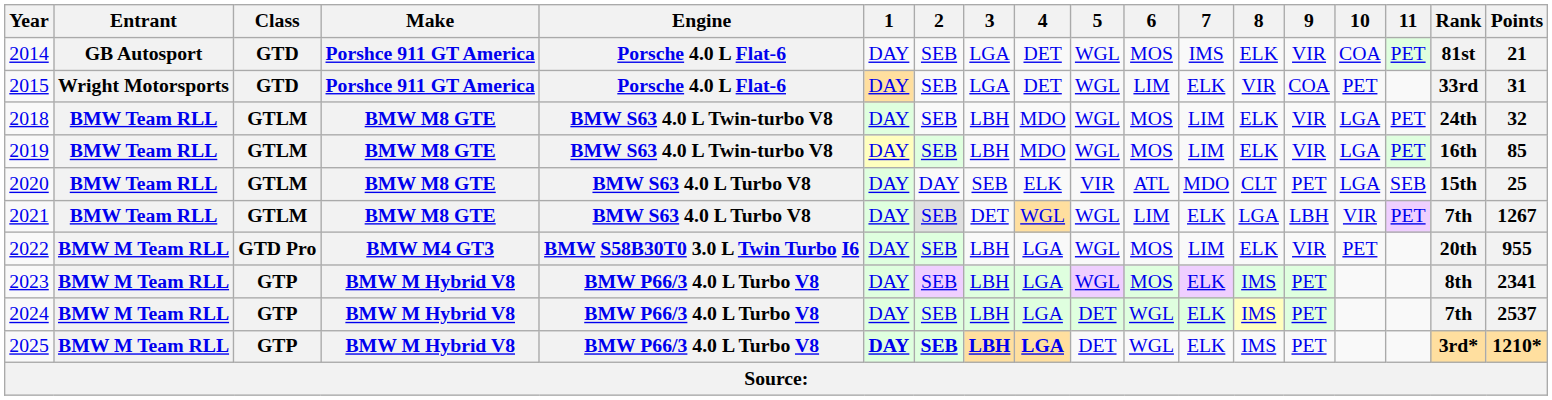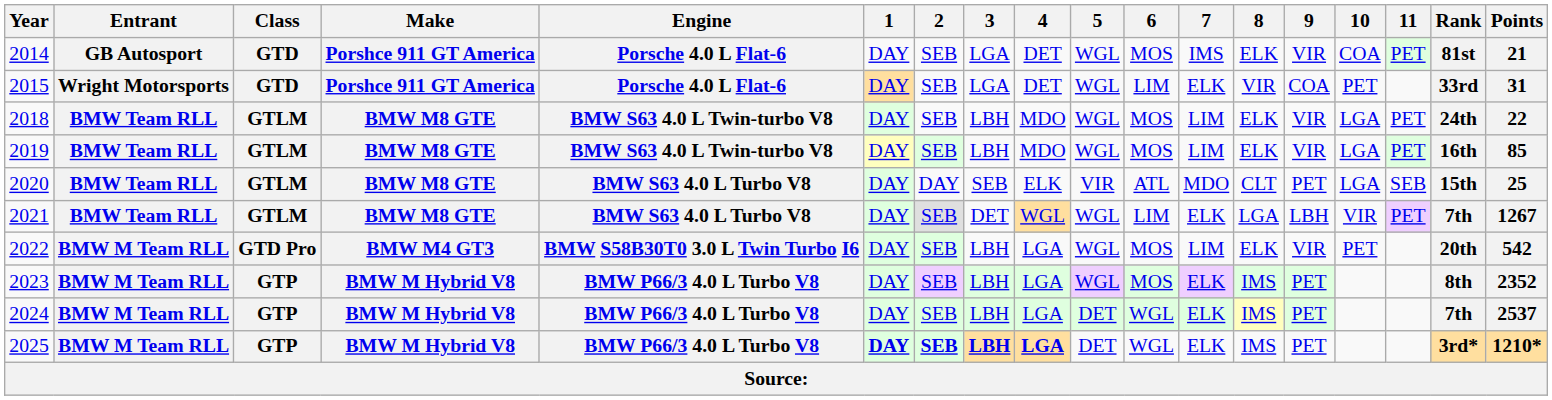 <table class="wikitable" style="text-align:center; font-size:90%">
 <tr>
 <th>Year</th>
 <th>Entrant</th>
 <th>Class</th>
 <th>Make</th>
 <th>Engine</th>
 <th>1</th>
 <th>2</th>
 <th>3</th>
 <th>4</th>
 <th>5</th>
 <th>6</th>
 <th>7</th>
 <th>8</th>
 <th>9</th>
 <th>10</th>
 <th>11</th>
 <th>Rank</th>
 <th>Points</th>
 </tr>
 <tr>
 <td><a href='#'>2014</a></td>
 <th>GB Autosport</th>
 <th>GTD</th>
 <th><a href='#'>Porshce 911 GT America</a></th>
 <th><a href='#'>Porsche</a> 4.0 L <a href='#'>Flat-6</a></th>
 <td><a href='#'>DAY</a></td>
 <td><a href='#'>SEB</a></td>
 <td><a href='#'>LGA</a></td>
 <td><a href='#'>DET</a></td>
 <td><a href='#'>WGL</a></td>
 <td><a href='#'>MOS</a></td>
 <td><a href='#'>IMS</a></td>
 <td><a href='#'>ELK</a></td>
 <td><a href='#'>VIR</a></td>
 <td><a href='#'>COA</a></td>
 <td style="background:#DFFFDF;"><a href='#'>PET</a><br></td>
 <th>81st</th>
 <th>21</th>
 </tr>
 <tr>
 <td><a href='#'>2015</a></td>
 <th>Wright Motorsports</th>
 <th>GTD</th>
 <th><a href='#'>Porshce 911 GT America</a></th>
 <th><a href='#'>Porsche</a> 4.0 L <a href='#'>Flat-6</a></th>
 <td style="background:#FFDF9F;"><a href='#'>DAY</a><br></td>
 <td><a href='#'>SEB</a></td>
 <td><a href='#'>LGA</a></td>
 <td><a href='#'>DET</a></td>
 <td><a href='#'>WGL</a></td>
 <td><a href='#'>LIM</a></td>
 <td><a href='#'>ELK</a></td>
 <td><a href='#'>VIR</a></td>
 <td><a href='#'>COA</a></td>
 <td><a href='#'>PET</a></td>
 <td></td>
 <th>33rd</th>
 <th>31</th>
 </tr>
 <tr>
 <td><a href='#'>2018</a></td>
 <th><a href='#'>BMW Team RLL</a></th>
 <th>GTLM</th>
 <th><a href='#'>BMW M8 GTE</a></th>
 <th><a href='#'>BMW S63</a> 4.0 L Twin-turbo V8</th>
 <td style="background:#DFFFDF;"><a href='#'>DAY</a><br></td>
 <td><a href='#'>SEB</a></td>
 <td><a href='#'>LBH</a></td>
 <td><a href='#'>MDO</a></td>
 <td><a href='#'>WGL</a></td>
 <td><a href='#'>MOS</a></td>
 <td><a href='#'>LIM</a></td>
 <td><a href='#'>ELK</a></td>
 <td><a href='#'>VIR</a></td>
 <td><a href='#'>LGA</a></td>
 <td><a href='#'>PET</a></td>
 <th>24th</th>
-<th>32</th>
+<th>22</th>
 </tr>
 <tr>
 <td><a href='#'>2019</a></td>
 <th><a href='#'>BMW Team RLL</a></th>
 <th>GTLM</th>
 <th><a href='#'>BMW M8 GTE</a></th>
 <th><a href='#'>BMW S63</a> 4.0 L Twin-turbo V8</th>
 <td style="background:#FFFFBF;"><a href='#'>DAY</a><br></td>
 <td style="background:#DFFFDF;"><a href='#'>SEB</a><br></td>
 <td><a href='#'>LBH</a></td>
 <td><a href='#'>MDO</a></td>
 <td><a href='#'>WGL</a></td>
 <td><a href='#'>MOS</a></td>
 <td><a href='#'>LIM</a></td>
 <td><a href='#'>ELK</a></td>
 <td><a href='#'>VIR</a></td>
 <td><a href='#'>LGA</a></td>
 <td style="background:#DFFFDF;"><a href='#'>PET</a><br></td>
 <th>16th</th>
 <th>85</th>
 </tr>
 <tr>
 <td><a href='#'>2020</a></td>
 <th><a href='#'>BMW Team RLL</a></th>
 <th>GTLM</th>
 <th><a href='#'>BMW M8 GTE</a></th>
 <th><a href='#'>BMW S63</a> 4.0 L Turbo V8</th>
 <td style="background:#DFFFDF;"><a href='#'>DAY</a><br></td>
 <td><a href='#'>DAY</a></td>
 <td><a href='#'>SEB</a></td>
 <td><a href='#'>ELK</a></td>
 <td><a href='#'>VIR</a></td>
 <td><a href='#'>ATL</a></td>
 <td><a href='#'>MDO</a></td>
 <td><a href='#'>CLT</a></td>
 <td><a href='#'>PET</a></td>
 <td><a href='#'>LGA</a></td>
 <td><a href='#'>SEB</a></td>
 <th>15th</th>
 <th>25</th>
 </tr>
 <tr>
 <td><a href='#'>2021</a></td>
 <th><a href='#'>BMW Team RLL</a></th>
 <th>GTLM</th>
 <th><a href='#'>BMW M8 GTE</a></th>
 <th><a href='#'>BMW S63</a> 4.0 L Turbo V8</th>
 <td style="background:#DFFFDF;"><a href='#'>DAY</a><br></td>
 <td style="background:#DFDFDF;"><a href='#'>SEB</a><br></td>
 <td><a href='#'>DET</a></td>
 <td style="background:#FFDF9F;"><a href='#'>WGL</a><br></td>
 <td><a href='#'>WGL</a></td>
 <td><a href='#'>LIM</a></td>
 <td><a href='#'>ELK</a></td>
 <td><a href='#'>LGA</a></td>
 <td><a href='#'>LBH</a></td>
 <td><a href='#'>VIR</a></td>
 <td style="background:#EFCFFF;"><a href='#'>PET</a><br></td>
 <th>7th</th>
 <th>1267</th>
 </tr>
 <tr>
 <td><a href='#'>2022</a></td>
 <th><a href='#'>BMW M Team RLL</a></th>
 <th>GTD Pro</th>
 <th><a href='#'>BMW M4 GT3</a></th>
 <th><a href='#'>BMW</a> <a href='#'>S58B30T0</a> 3.0 L <a href='#'>Twin Turbo</a> <a href='#'>I6</a></th>
 <td style="background:#DFFFDF;"><a href='#'>DAY</a><br></td>
 <td style="background:#DFFFDF;"><a href='#'>SEB</a><br></td>
 <td><a href='#'>LBH</a></td>
 <td><a href='#'>LGA</a></td>
 <td><a href='#'>WGL</a></td>
 <td><a href='#'>MOS</a></td>
 <td><a href='#'>LIM</a></td>
 <td><a href='#'>ELK</a></td>
 <td><a href='#'>VIR</a></td>
 <td><a href='#'>PET</a></td>
 <td></td>
 <th>20th</th>
-<th>955</th>
+<th>542</th>
 </tr>
 <tr>
 <td><a href='#'>2023</a></td>
 <th><a href='#'>BMW M Team RLL</a></th>
 <th>GTP</th>
 <th><a href='#'>BMW M Hybrid V8</a></th>
 <th><a href='#'>BMW P66/3</a> 4.0 L Turbo <a href='#'>V8</a></th>
 <td style="background:#DFFFDF;"><a href='#'>DAY</a><br></td>
 <td style="background:#EFCFFF;"><a href='#'>SEB</a><br></td>
 <td style="background:#DFFFDF;"><a href='#'>LBH</a><br></td>
 <td style="background:#DFFFDF;"><a href='#'>LGA</a><br></td>
 <td style="background:#EFCFFF;"><a href='#'>WGL</a><br></td>
 <td style="background:#DFFFDF;"><a href='#'>MOS</a><br></td>
 <td style="background:#EFCFFF;"><a href='#'>ELK</a><br></td>
 <td style="background:#DFFFDF;"><a href='#'>IMS</a><br></td>
 <td style="background:#DFFFDF;"><a href='#'>PET</a><br></td>
 <td></td>
 <td></td>
 <th>8th</th>
-<th>2341</th>
+<th>2352</th>
 </tr>
 <tr>
 <td><a href='#'>2024</a></td>
 <th><a href='#'>BMW M Team RLL</a></th>
 <th>GTP</th>
 <th><a href='#'>BMW M Hybrid V8</a></th>
 <th><a href='#'>BMW P66/3</a> 4.0 L Turbo <a href='#'>V8</a></th>
 <td style="background:#DFFFDF;"><a href='#'>DAY</a><br></td>
 <td style="background:#DFFFDF;"><a href='#'>SEB</a><br></td>
 <td style="background:#DFFFDF;"><a href='#'>LBH</a><br></td>
 <td style="background:#DFFFDF;"><a href='#'>LGA</a><br></td>
 <td style="background:#DFFFDF;"><a href='#'>DET</a><br></td>
 <td style="background:#DFFFDF;"><a href='#'>WGL</a><br></td>
 <td style="background:#DFFFDF;"><a href='#'>ELK</a><br></td>
 <td style="background:#FFFFBF;"><a href='#'>IMS</a><br></td>
 <td style="background:#DFFFDF;"><a href='#'>PET</a><br></td>
 <td></td>
 <td></td>
 <th>7th</th>
 <th>2537</th>
 </tr>
 <tr>
 <td><a href='#'>2025</a></td>
 <th><a href='#'>BMW M Team RLL</a></th>
 <th>GTP</th>
 <th><a href='#'>BMW M Hybrid V8</a></th>
 <th><a href='#'>BMW P66/3</a> 4.0 L Turbo <a href='#'>V8</a></th>
 <td style="background:#DFFFDF;"><strong><a href='#'>DAY</a></strong><br></td>
 <td style="background:#DFFFDF;"><strong><a href='#'>SEB</a></strong><br></td>
 <td style="background:#FFDF9F;"><strong><a href='#'>LBH</a></strong><br></td>
 <td style="background:#FFDF9F;"><strong><a href='#'>LGA</a></strong><br></td>
 <td style="background:#;"><a href='#'>DET</a><br></td>
 <td style="background:#;"><a href='#'>WGL</a><br></td>
 <td style="background:#;"><a href='#'>ELK</a><br></td>
 <td style="background:#;"><a href='#'>IMS</a><br></td>
 <td style="background:#;"><a href='#'>PET</a><br></td>
 <td></td>
 <td></td>
 <th style="background:#FFDF9F;">3rd*</th>
 <th style="background:#FFDF9F;">1210*</th>
 </tr>
 <tr>
 <th colspan="18">Source:</th>
 </tr>
 </table>
